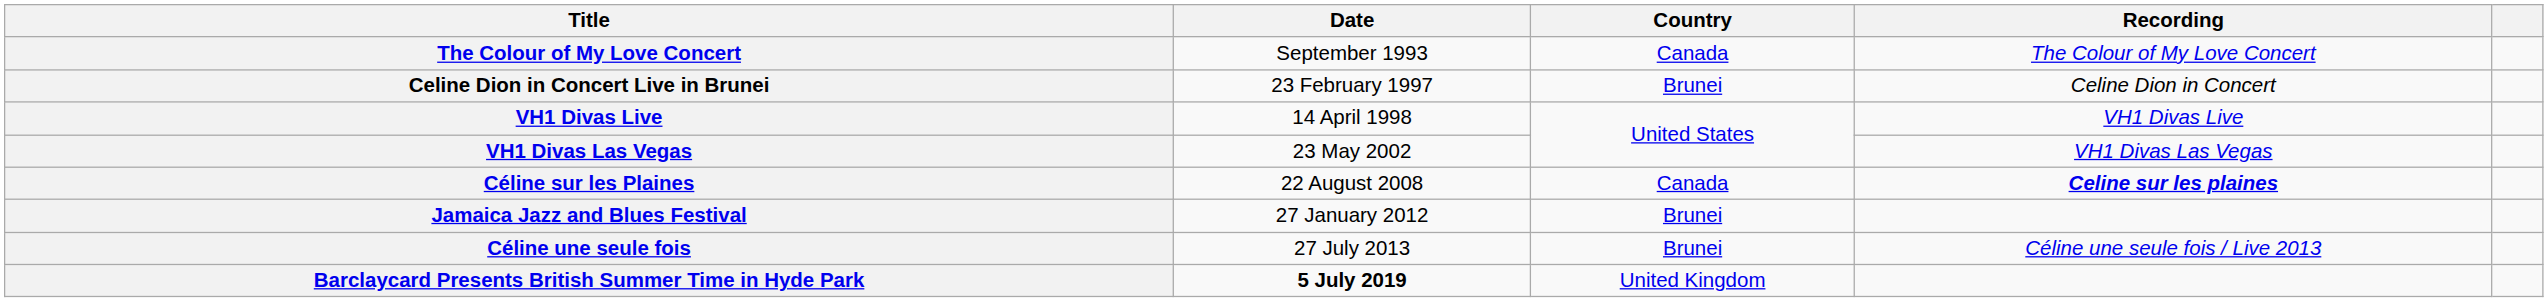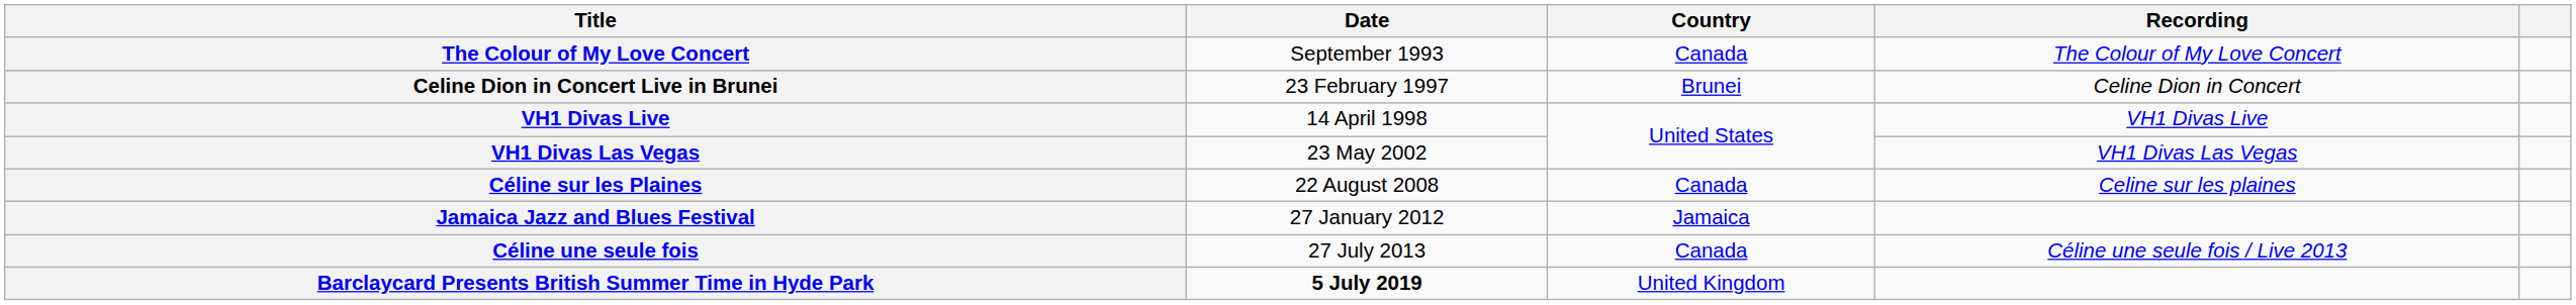 <table class="wikitable sortable plainrowheaders" style="text-align:center;" width=100%>
 <tr>
 <th scope="col">Title</th>
 <th scope="col">Date</th>
 <th scope="col">Country</th>
 <th scope="col">Recording</th>
 <th scope="col" width=2% class="unsortable"></th>
 </tr>
 <tr>
 <th scope="row"><a href='#'>The Colour of My Love Concert</a></th>
 <td rowspan="1">September 1993</td>
 <td><a href='#'>Canada</a></td>
 <td><em><a href='#'>The Colour of My Love Concert</a></em></td>
 <td></td>
 </tr>
 <tr>
 <th scope="row">Celine Dion in Concert Live in Brunei</th>
 <td rowspan="1">23 February 1997</td>
 <td><a href='#'>Brunei</a></td>
 <td><em>Celine Dion in Concert</em></td>
 <td></td>
 </tr>
 <tr>
 <th scope="row"><a href='#'>VH1 Divas Live</a></th>
 <td rowspan="1">14 April 1998</td>
 <td rowspan="2"><a href='#'>United States</a></td>
 <td><em><a href='#'>VH1 Divas Live</a></em></td>
 <td></td>
 </tr>
 <tr>
 <th scope="row"><a href='#'>VH1 Divas Las Vegas</a></th>
 <td rowspan="1">23 May 2002</td>
 <td><em><a href='#'>VH1 Divas Las Vegas</a></em></td>
 <td></td>
 </tr>
 <tr>
 <th scope="row"><a href='#'>Céline sur les Plaines</a></th>
 <td rowspan="1">22 August 2008</td>
 <td><a href='#'>Canada</a></td>
-<td><strong><em><a href='#'>Celine sur les plaines</a></em></strong></td>
+<td><em><a href='#'>Celine sur les plaines</a></em></td>
 <td></td>
 </tr>
 <tr>
 <th scope="row"><a href='#'>Jamaica Jazz and Blues Festival</a></th>
 <td rowspan="1">27 January 2012</td>
-<td><a href='#'>Brunei</a></td>
+<td><a href='#'>Jamaica</a></td>
 <td></td>
 <td></td>
 </tr>
 <tr>
 <th scope="row"><a href='#'>Céline une seule fois</a></th>
 <td rowspan="1">27 July 2013</td>
-<td><a href='#'>Brunei</a></td>
+<td><a href='#'>Canada</a></td>
 <td><em><a href='#'>Céline une seule fois / Live 2013</a></em></td>
 <td></td>
 </tr>
 <tr>
 <th scope="row"><a href='#'>Barclaycard Presents British Summer Time in Hyde Park</a></th>
 <td rowspan="1"><strong>5 July 2019</strong></td>
 <td><a href='#'>United Kingdom</a></td>
 <td></td>
 <td></td>
 </tr>
 </table>
